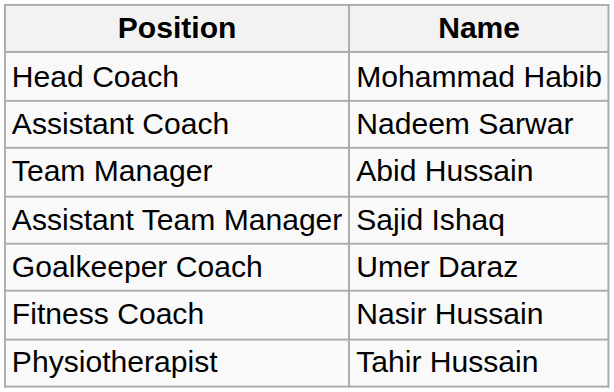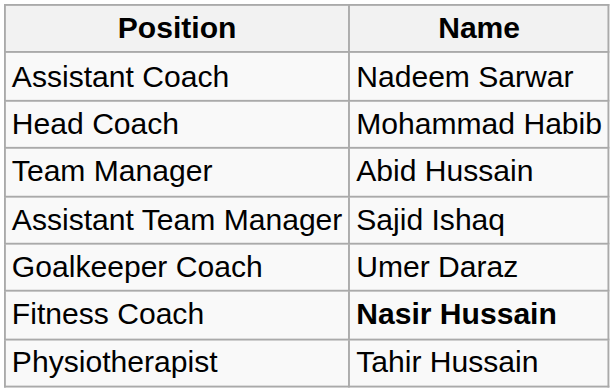 <table class="wikitable">
 <tr>
 <th>Position</th>
 <th>Name</th>
 </tr>
 <tr>
+<td>Assistant Coach</td>
+<td> Nadeem Sarwar</td>
+</tr>
+<tr>
 <td>Head Coach</td>
 <td> Mohammad Habib</td>
-</tr>
-<tr>
-<td>Assistant Coach</td>
-<td> Nadeem Sarwar</td>
 </tr>
 <tr>
 <td>Team Manager</td>
 <td> Abid Hussain</td>
 </tr>
 <tr>
 <td>Assistant Team Manager</td>
 <td> Sajid Ishaq</td>
 </tr>
 <tr>
 <td>Goalkeeper Coach</td>
 <td> Umer Daraz</td>
 </tr>
 <tr>
 <td>Fitness Coach</td>
-<td> Nasir Hussain</td>
+<td><strong> Nasir Hussain</strong></td>
 </tr>
 <tr>
 <td>Physiotherapist</td>
 <td> Tahir Hussain</td>
 </tr>
 </table>
